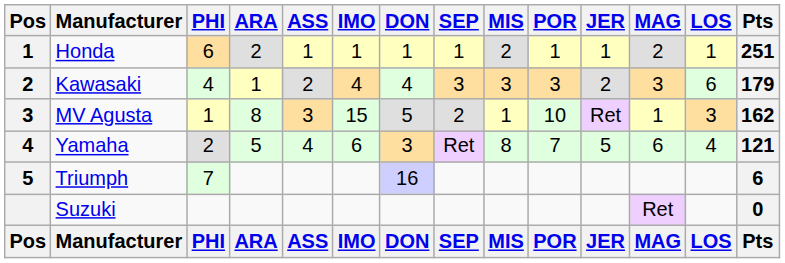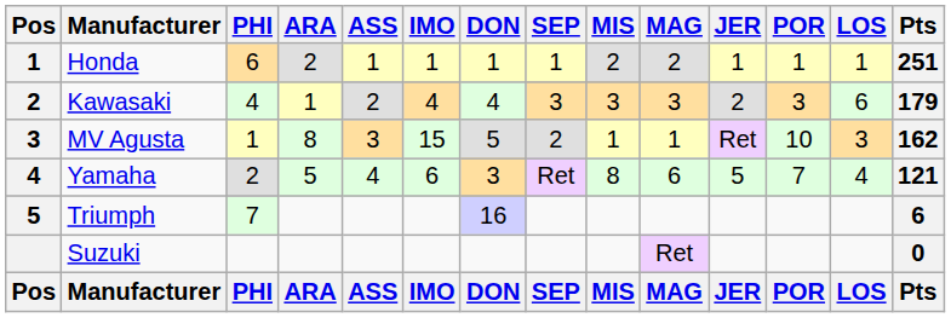 <table class="wikitable" style="font-size: 85%; text-align: center">
 <tr valign="top">
 <th valign="middle">Pos</th>
 <th valign="middle">Manufacturer</th>
 <th><a href='#'>PHI</a><br></th>
 <th><a href='#'>ARA</a><br></th>
 <th><a href='#'>ASS</a><br></th>
 <th><a href='#'>IMO</a><br></th>
 <th><a href='#'>DON</a><br></th>
 <th><a href='#'>SEP</a><br></th>
 <th><a href='#'>MIS</a><br></th>
+<th><a href='#'>MAG</a><br></th>
+<th><a href='#'>JER</a><br></th>
 <th><a href='#'>POR</a><br></th>
-<th><a href='#'>JER</a><br></th>
-<th><a href='#'>MAG</a><br></th>
 <th><a href='#'>LOS</a><br></th>
 <th valign="middle">Pts</th>
 </tr>
 <tr>
 <th>1</th>
 <td align="left"> <a href='#'>Honda</a></td>
 <td style="background:#ffdf9f;">6</td>
 <td style="background:#dfdfdf;">2</td>
 <td style="background:#ffffbf;">1</td>
 <td style="background:#ffffbf;">1</td>
 <td style="background:#ffffbf;">1</td>
 <td style="background:#ffffbf;">1</td>
 <td style="background:#dfdfdf;">2</td>
+<td style="background:#dfdfdf;">2</td>
 <td style="background:#ffffbf;">1</td>
 <td style="background:#ffffbf;">1</td>
-<td style="background:#dfdfdf;">2</td>
 <td style="background:#ffffbf;">1</td>
 <th>251</th>
 </tr>
 <tr>
 <th>2</th>
 <td align="left"> <a href='#'>Kawasaki</a></td>
 <td style="background:#dfffdf;">4</td>
 <td style="background:#ffffbf;">1</td>
 <td style="background:#dfdfdf;">2</td>
 <td style="background:#ffdf9f;">4</td>
 <td style="background:#dfffdf;">4</td>
 <td style="background:#ffdf9f;">3</td>
 <td style="background:#ffdf9f;">3</td>
 <td style="background:#ffdf9f;">3</td>
 <td style="background:#dfdfdf;">2</td>
 <td style="background:#ffdf9f;">3</td>
 <td style="background:#dfffdf;">6</td>
 <th>179</th>
 </tr>
 <tr>
 <th>3</th>
 <td align="left"> <a href='#'>MV Agusta</a></td>
 <td style="background:#ffffbf;">1</td>
 <td style="background:#dfffdf;">8</td>
 <td style="background:#ffdf9f;">3</td>
 <td style="background:#dfffdf;">15</td>
 <td style="background:#dfdfdf;">5</td>
 <td style="background:#dfdfdf;">2</td>
 <td style="background:#ffffbf;">1</td>
+<td style="background:#ffffbf;">1</td>
+<td style="background:#efcfff;">Ret</td>
 <td style="background:#dfffdf;">10</td>
-<td style="background:#efcfff;">Ret</td>
-<td style="background:#ffffbf;">1</td>
 <td style="background:#ffdf9f;">3</td>
 <th>162</th>
 </tr>
 <tr>
 <th>4</th>
 <td align="left"> <a href='#'>Yamaha</a></td>
 <td style="background:#dfdfdf;">2</td>
 <td style="background:#dfffdf;">5</td>
 <td style="background:#dfffdf;">4</td>
 <td style="background:#dfffdf;">6</td>
 <td style="background:#ffdf9f;">3</td>
 <td style="background:#efcfff;">Ret</td>
 <td style="background:#dfffdf;">8</td>
+<td style="background:#dfffdf;">6</td>
+<td style="background:#dfffdf;">5</td>
 <td style="background:#dfffdf;">7</td>
-<td style="background:#dfffdf;">5</td>
-<td style="background:#dfffdf;">6</td>
 <td style="background:#dfffdf;">4</td>
 <th>121</th>
 </tr>
 <tr>
 <th>5</th>
 <td align="left"> <a href='#'>Triumph</a></td>
 <td style="background:#dfffdf;">7</td>
 <td></td>
 <td></td>
 <td></td>
 <td style="background:#cfcfff;">16</td>
 <td></td>
 <td></td>
 <td></td>
 <td></td>
 <td></td>
 <td></td>
 <th>6</th>
 </tr>
 <tr>
 <th></th>
 <td align="left"> <a href='#'>Suzuki</a></td>
 <td></td>
 <td></td>
 <td></td>
 <td></td>
 <td></td>
 <td></td>
 <td></td>
+<td style="background:#efcfff;">Ret</td>
 <td></td>
 <td></td>
-<td style="background:#efcfff;">Ret</td>
 <td></td>
 <th>0</th>
 </tr>
 <tr valign="top">
 <th valign="middle">Pos</th>
 <th valign="middle">Manufacturer</th>
 <th><a href='#'>PHI</a><br></th>
 <th><a href='#'>ARA</a><br></th>
 <th><a href='#'>ASS</a><br></th>
 <th><a href='#'>IMO</a><br></th>
 <th><a href='#'>DON</a><br></th>
 <th><a href='#'>SEP</a><br></th>
 <th><a href='#'>MIS</a><br></th>
+<th><a href='#'>MAG</a><br></th>
+<th><a href='#'>JER</a><br></th>
 <th><a href='#'>POR</a><br></th>
-<th><a href='#'>JER</a><br></th>
-<th><a href='#'>MAG</a><br></th>
 <th><a href='#'>LOS</a><br></th>
 <th valign="middle">Pts</th>
 </tr>
 </table>
